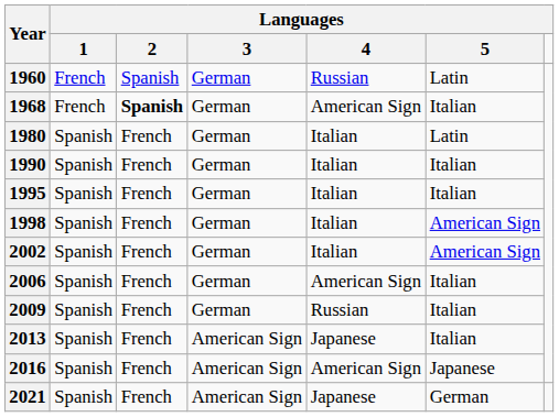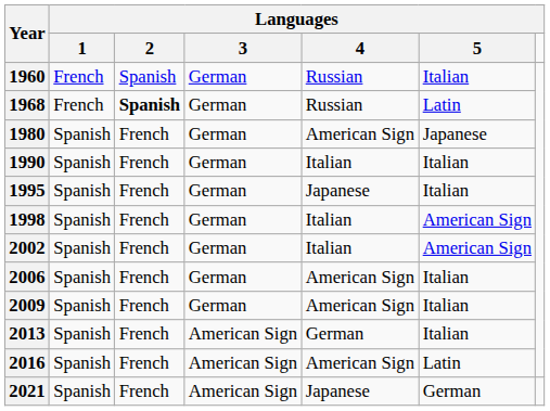 <table class="wikitable">
 <tr>
 <th rowspan="2">Year</th>
 <th colspan="10">Languages</th>
 </tr>
 <tr>
 <th>1</th>
 <th>2</th>
 <th>3</th>
 <th>4</th>
 <th>5</th>
 </tr>
 <tr>
 <th>1960</th>
 <td><a href='#'>French</a></td>
 <td><a href='#'>Spanish</a></td>
 <td><a href='#'>German</a></td>
 <td><a href='#'>Russian</a></td>
-<td>Latin</td>
+<td><a href='#'>Italian</a></td>
 <td rowspan="11"></td>
 </tr>
 <tr>
 <th>1968</th>
 <td>French</td>
 <td><strong>Spanish</strong></td>
 <td>German</td>
-<td>American Sign</td>
-<td>Italian</td>
+<td>Russian</td>
+<td><a href='#'>Latin</a></td>
 </tr>
 <tr>
 <th>1980</th>
 <td>Spanish</td>
 <td>French</td>
 <td>German</td>
-<td>Italian</td>
-<td>Latin</td>
+<td>American Sign</td>
+<td>Japanese</td>
 </tr>
 <tr>
 <th>1990</th>
 <td>Spanish</td>
 <td>French</td>
 <td>German</td>
 <td>Italian</td>
 <td>Italian</td>
 </tr>
 <tr>
 <th>1995</th>
 <td>Spanish</td>
 <td>French</td>
 <td>German</td>
-<td>Italian</td>
+<td>Japanese</td>
 <td>Italian</td>
 </tr>
 <tr>
 <th>1998</th>
 <td>Spanish</td>
 <td>French</td>
 <td>German</td>
 <td>Italian</td>
 <td><a href='#'>American Sign</a></td>
 </tr>
 <tr>
 <th>2002</th>
 <td>Spanish</td>
 <td>French</td>
 <td>German</td>
 <td>Italian</td>
 <td><a href='#'>American Sign</a></td>
 </tr>
 <tr>
 <th>2006</th>
 <td>Spanish</td>
 <td>French</td>
 <td>German</td>
 <td>American Sign</td>
 <td>Italian</td>
 </tr>
 <tr>
 <th>2009</th>
 <td>Spanish</td>
 <td>French</td>
 <td>German</td>
-<td>Russian</td>
+<td>American Sign</td>
 <td>Italian</td>
 </tr>
 <tr>
 <th>2013</th>
 <td>Spanish</td>
 <td>French</td>
 <td>American Sign</td>
-<td>Japanese</td>
+<td>German</td>
 <td>Italian</td>
 </tr>
 <tr>
 <th>2016</th>
 <td>Spanish</td>
 <td>French</td>
 <td>American Sign</td>
 <td>American Sign</td>
-<td>Japanese</td>
+<td>Latin</td>
 </tr>
 <tr>
 <th>2021</th>
 <td>Spanish</td>
 <td>French</td>
 <td>American Sign</td>
 <td>Japanese</td>
 <td>German</td>
 </tr>
 </table>
